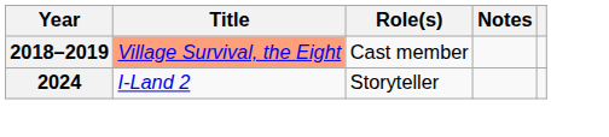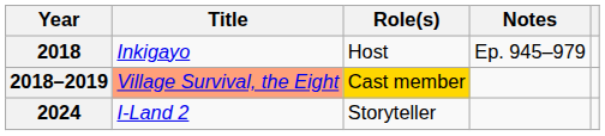 <table class="wikitable plainrowheaders">
 <tr>
 <th scope="col">Year</th>
 <th scope="col">Title</th>
 <th scope="col">Role(s)</th>
 <th scope="col">Notes</th>
 <th scope="col" class="unsortable"></th>
 </tr>
 <tr>
+<th scope="row">2018</th>
+<td><em><a href='#'>Inkigayo</a></em></td>
+<td>Host</td>
+<td>Ep. 945–979</td>
+<td style="text-align:center"></td>
+</tr>
+<tr>
 <th scope="row">2018–2019</th>
 <td style="background: lightsalmon;"><em><a href='#'>Village Survival, the Eight</a></em></td>
-<td>Cast member</td>
+<td style="background: gold;">Cast member</td>
 <td></td>
 <td style="text-align:center"></td>
 </tr>
 <tr>
 <th scope="row">2024</th>
 <td><em><a href='#'>I-Land 2</a></em></td>
 <td>Storyteller</td>
 <td></td>
 <td style="text-align:center"></td>
 </tr>
 </table>
